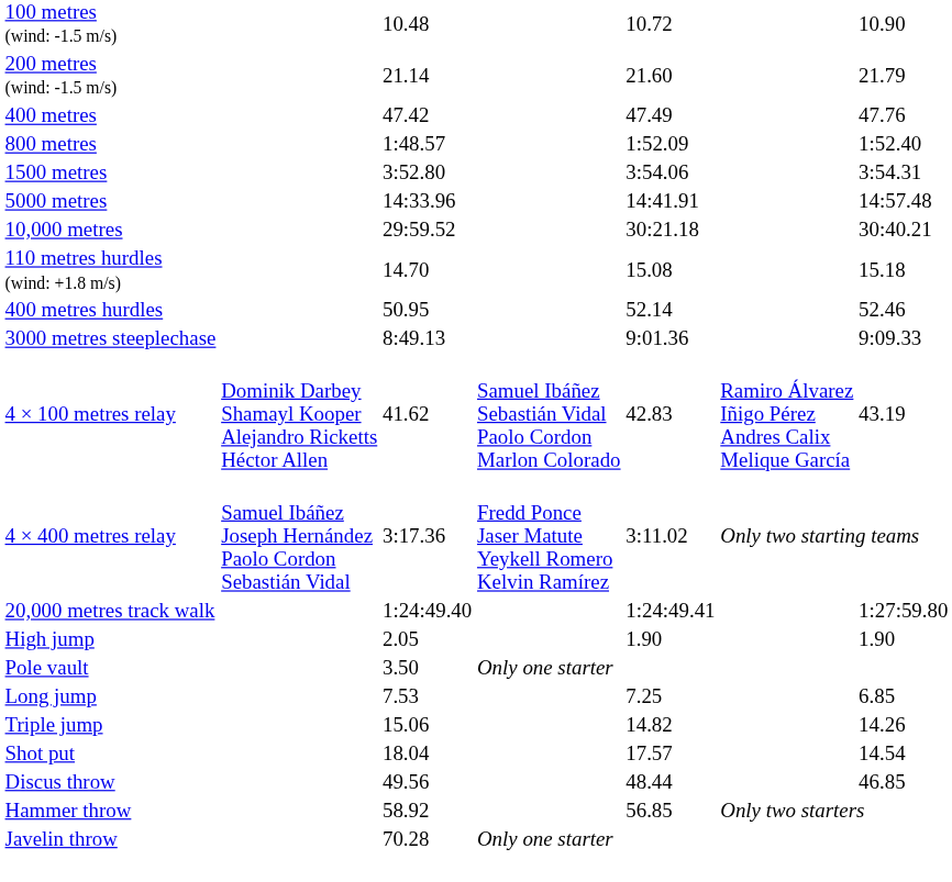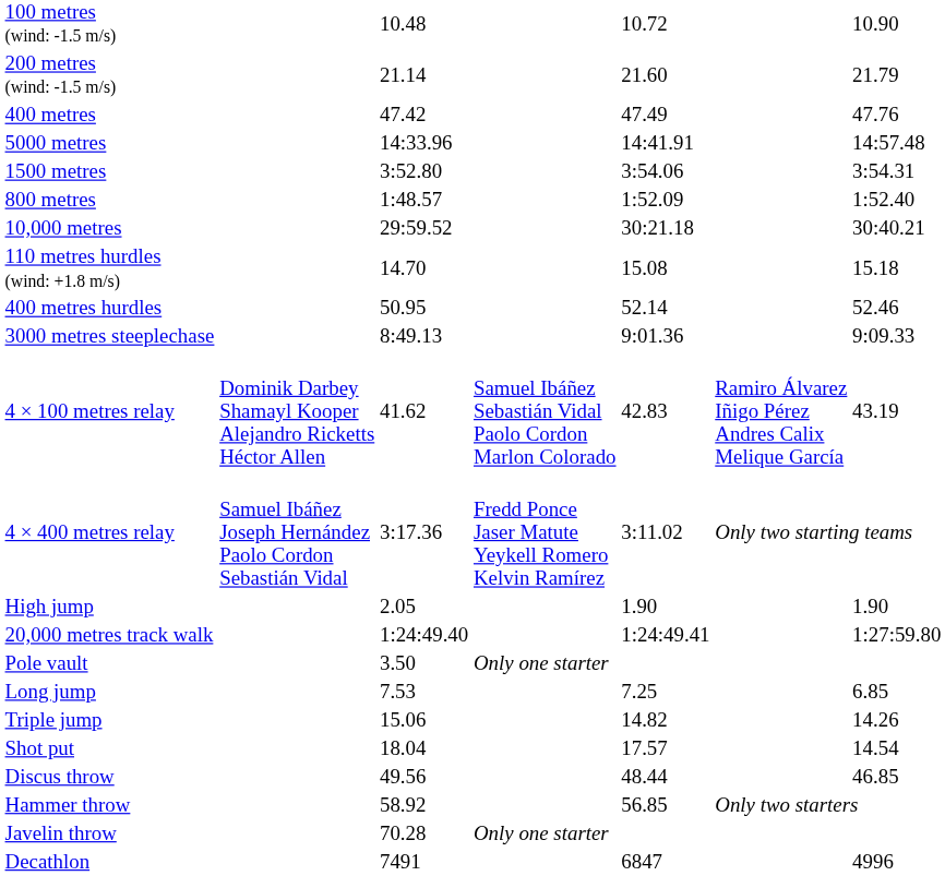 <table>
 <tr>
 <td><a href='#'>100 metres</a><br><small>(wind: -1.5 m/s)</small></td>
 <td align=left></td>
 <td>10.48</td>
 <td align=left></td>
 <td>10.72</td>
 <td align=left></td>
 <td>10.90</td>
 </tr>
 <tr>
 <td><a href='#'>200 metres</a><br><small>(wind: -1.5 m/s)</small></td>
 <td align=left></td>
 <td>21.14</td>
 <td align=left></td>
 <td>21.60</td>
 <td align=left></td>
 <td>21.79</td>
 </tr>
 <tr>
 <td><a href='#'>400 metres</a></td>
 <td align=left></td>
 <td>47.42</td>
 <td align=left></td>
 <td>47.49</td>
 <td align=left></td>
 <td>47.76</td>
 </tr>
 <tr>
-<td><a href='#'>800 metres</a></td>
+<td><a href='#'>5000 metres</a></td>
 <td align=left></td>
-<td>1:48.57</td>
+<td>14:33.96</td>
 <td align=left></td>
-<td>1:52.09</td>
+<td>14:41.91</td>
 <td align=left></td>
-<td>1:52.40</td>
+<td>14:57.48</td>
 </tr>
 <tr>
 <td><a href='#'>1500 metres</a></td>
 <td align=left></td>
 <td>3:52.80</td>
 <td align=left></td>
 <td>3:54.06</td>
 <td align=left></td>
 <td>3:54.31</td>
 </tr>
 <tr>
-<td><a href='#'>5000 metres</a></td>
+<td><a href='#'>800 metres</a></td>
 <td align=left></td>
-<td>14:33.96</td>
+<td>1:48.57</td>
 <td align=left></td>
-<td>14:41.91</td>
+<td>1:52.09</td>
 <td align=left></td>
-<td>14:57.48</td>
+<td>1:52.40</td>
 </tr>
 <tr>
 <td><a href='#'>10,000 metres</a></td>
 <td align=left></td>
 <td>29:59.52</td>
 <td align=left></td>
 <td>30:21.18</td>
 <td align=left></td>
 <td>30:40.21</td>
 </tr>
 <tr>
 <td><a href='#'>110 metres hurdles</a><br><small>(wind: +1.8 m/s)</small></td>
 <td align=left></td>
 <td>14.70</td>
 <td align=left></td>
 <td>15.08</td>
 <td align=left></td>
 <td>15.18</td>
 </tr>
 <tr>
 <td><a href='#'>400 metres hurdles</a></td>
 <td align=left></td>
 <td>50.95</td>
 <td align=left></td>
 <td>52.14</td>
 <td align=left></td>
 <td>52.46</td>
 </tr>
 <tr>
 <td><a href='#'>3000 metres steeplechase</a></td>
 <td align=left></td>
 <td>8:49.13 </td>
 <td align=left></td>
 <td>9:01.36</td>
 <td align=left></td>
 <td>9:09.33</td>
 </tr>
 <tr>
 <td><a href='#'>4 × 100 metres relay</a></td>
 <td> <br> <a href='#'>Dominik Darbey</a> <br> <a href='#'>Shamayl Kooper</a> <br> <a href='#'>Alejandro Ricketts</a> <br> <a href='#'>Héctor Allen</a></td>
 <td>41.62</td>
 <td> <br> <a href='#'>Samuel Ibáñez</a> <br> <a href='#'>Sebastián Vidal</a> <br> <a href='#'>Paolo Cordon</a> <br> <a href='#'>Marlon Colorado</a></td>
 <td>42.83</td>
 <td> <br> <a href='#'>Ramiro Álvarez</a> <br> <a href='#'>Iñigo Pérez</a> <br> <a href='#'>Andres Calix</a> <br> <a href='#'>Melique García</a></td>
 <td>43.19</td>
 </tr>
 <tr>
 <td><a href='#'>4 × 400 metres relay</a></td>
 <td> <br> <a href='#'>Samuel Ibáñez</a> <br> <a href='#'>Joseph Hernández</a> <br> <a href='#'>Paolo Cordon</a> <br> <a href='#'>Sebastián Vidal</a></td>
 <td>3:17.36</td>
 <td> <br> <a href='#'>Fredd Ponce</a> <br> <a href='#'>Jaser Matute</a> <br> <a href='#'>Yeykell Romero</a> <br> <a href='#'>Kelvin Ramírez</a></td>
 <td>3:11.02</td>
 <td colspan=2><em>Only two starting teams</em></td>
 </tr>
 <tr>
+<td><a href='#'>High jump</a></td>
+<td align=left></td>
+<td>2.05</td>
+<td align=left></td>
+<td>1.90</td>
+<td align=left></td>
+<td>1.90</td>
+</tr>
+<tr>
 <td><a href='#'>20,000 metres track walk</a></td>
 <td align=left></td>
 <td>1:24:49.40 </td>
 <td align=left></td>
 <td>1:24:49.41</td>
 <td align=left></td>
 <td>1:27:59.80</td>
-</tr>
-<tr>
-<td><a href='#'>High jump</a></td>
-<td align=left></td>
-<td>2.05</td>
-<td align=left></td>
-<td>1.90</td>
-<td align=left></td>
-<td>1.90</td>
 </tr>
 <tr>
 <td><a href='#'>Pole vault</a></td>
 <td align=left></td>
 <td>3.50</td>
 <td colspan=4><em>Only one starter</em></td>
 </tr>
 <tr>
 <td><a href='#'>Long jump</a></td>
 <td align=left></td>
 <td>7.53</td>
 <td align=left></td>
 <td>7.25</td>
 <td align=left></td>
 <td>6.85</td>
 </tr>
 <tr>
 <td><a href='#'>Triple jump</a></td>
 <td align=left></td>
 <td>15.06</td>
 <td align=left></td>
 <td>14.82</td>
 <td align=left></td>
 <td>14.26</td>
 </tr>
 <tr>
 <td><a href='#'>Shot put</a></td>
 <td align=left></td>
 <td>18.04</td>
 <td align=left></td>
 <td>17.57</td>
 <td align=left></td>
 <td>14.54</td>
 </tr>
 <tr>
 <td><a href='#'>Discus throw</a></td>
 <td align=left></td>
 <td>49.56</td>
 <td align=left></td>
 <td>48.44</td>
 <td align=left></td>
 <td>46.85</td>
 </tr>
 <tr>
 <td><a href='#'>Hammer throw</a></td>
 <td align=left></td>
 <td>58.92</td>
 <td align=left></td>
 <td>56.85</td>
 <td colspan=2><em>Only two starters</em></td>
 </tr>
 <tr>
 <td><a href='#'>Javelin throw</a></td>
 <td align=left></td>
 <td>70.28</td>
 <td colspan=4><em>Only one starter</em></td>
 </tr>
+<tr>
+<td><a href='#'>Decathlon</a></td>
+<td align=left></td>
+<td>7491 </td>
+<td align=left></td>
+<td>6847</td>
+<td align=left></td>
+<td>4996</td>
+</tr>
 </table>
